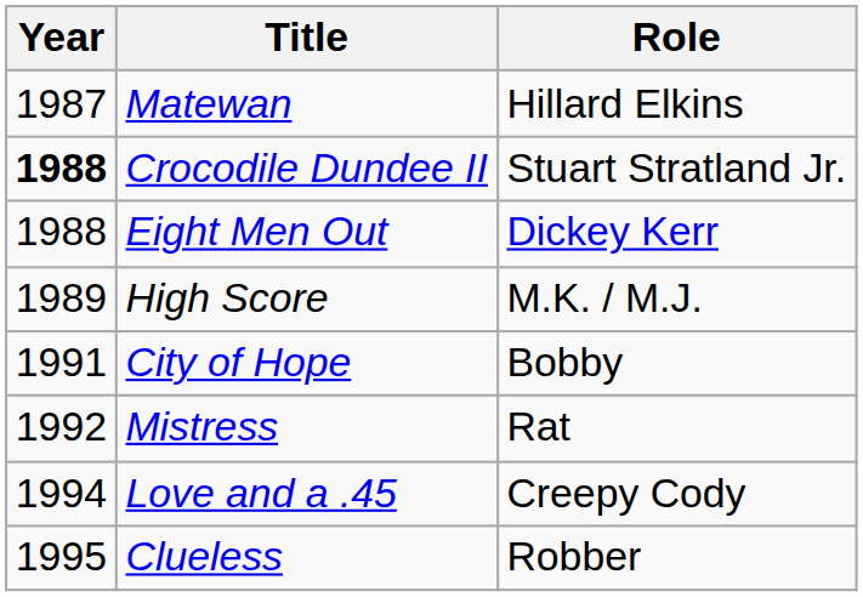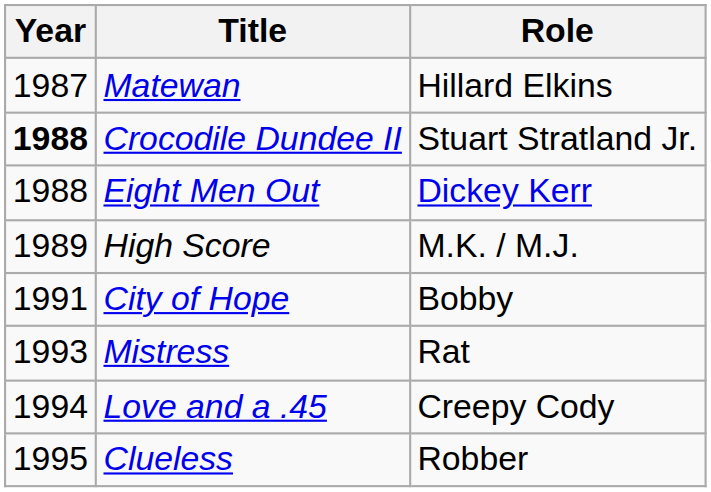 <table class="wikitable">
 <tr>
 <th>Year</th>
 <th>Title</th>
 <th>Role</th>
 </tr>
 <tr>
 <td>1987</td>
 <td><em><a href='#'>Matewan</a></em></td>
 <td>Hillard Elkins</td>
 </tr>
 <tr>
 <td><strong>1988</strong></td>
 <td><em><a href='#'>Crocodile Dundee II</a></em></td>
 <td>Stuart Stratland Jr.</td>
 </tr>
 <tr>
 <td>1988</td>
 <td><em><a href='#'>Eight Men Out</a></em></td>
 <td><a href='#'>Dickey Kerr</a></td>
 </tr>
 <tr>
 <td>1989</td>
 <td><em>High Score</em></td>
 <td>M.K. / M.J.</td>
 </tr>
 <tr>
 <td>1991</td>
 <td><em><a href='#'>City of Hope</a></em></td>
 <td>Bobby</td>
 </tr>
 <tr>
-<td>1992</td>
+<td>1993</td>
 <td><em><a href='#'>Mistress</a></em></td>
 <td>Rat</td>
 </tr>
 <tr>
 <td>1994</td>
 <td><em><a href='#'>Love and a .45</a></em></td>
 <td>Creepy Cody</td>
 </tr>
 <tr>
 <td>1995</td>
 <td><em><a href='#'>Clueless</a></em></td>
 <td>Robber</td>
 </tr>
 </table>
